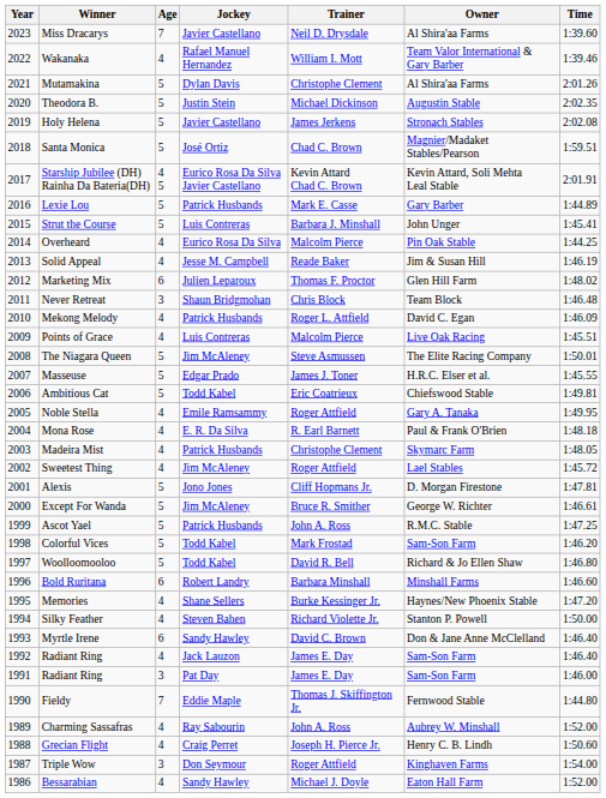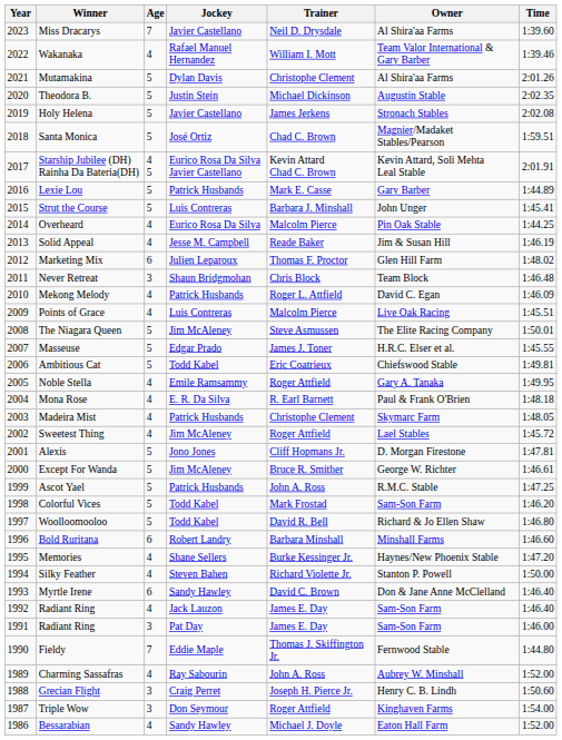 <table class="wikitable sortable" style="font-size:90%">
 <tr>
 <th width="36px">Year<br></th>
 <th width="140px">Winner<br></th>
 <th>Age<br></th>
 <th width="130px">Jockey<br></th>
 <th width="140px">Trainer<br></th>
 <th width="190px">Owner<br></th>
 <th>Time</th>
 </tr>
 <tr>
 <td>2023</td>
 <td>Miss Dracarys</td>
 <td>7</td>
 <td><a href='#'>Javier Castellano</a></td>
 <td><a href='#'>Neil D. Drysdale</a></td>
 <td>Al Shira'aa Farms</td>
 <td>1:39.60</td>
 </tr>
 <tr>
 <td>2022</td>
 <td>Wakanaka</td>
 <td>4</td>
 <td><a href='#'>Rafael Manuel Hernandez</a></td>
 <td><a href='#'>William I. Mott</a></td>
 <td><a href='#'>Team Valor International</a> & <a href='#'>Gary Barber</a></td>
 <td>1:39.46</td>
 </tr>
 <tr>
 <td>2021</td>
 <td>Mutamakina</td>
 <td>5</td>
 <td><a href='#'>Dylan Davis</a></td>
 <td><a href='#'>Christophe Clement</a></td>
 <td>Al Shira'aa Farms</td>
 <td>2:01.26</td>
 </tr>
 <tr>
 <td>2020</td>
 <td>Theodora B.</td>
 <td>5</td>
 <td><a href='#'>Justin Stein</a></td>
 <td><a href='#'>Michael Dickinson</a></td>
 <td><a href='#'>Augustin Stable</a></td>
 <td>2:02.35</td>
 </tr>
 <tr>
 <td>2019</td>
 <td>Holy Helena</td>
 <td>5</td>
 <td><a href='#'>Javier Castellano</a></td>
 <td><a href='#'>James Jerkens</a></td>
 <td><a href='#'>Stronach Stables</a></td>
 <td>2:02.08</td>
 </tr>
 <tr>
 <td>2018</td>
 <td>Santa Monica</td>
 <td>5</td>
 <td><a href='#'>José Ortiz</a></td>
 <td><a href='#'>Chad C. Brown</a></td>
 <td><a href='#'>Magnier</a>/Madaket Stables/Pearson</td>
 <td>1:59.51</td>
 </tr>
 <tr>
 <td>2017</td>
 <td><a href='#'>Starship Jubilee</a> (DH)<br>Rainha Da Bateria(DH)</td>
 <td>4<br>5</td>
 <td><a href='#'>Eurico Rosa Da Silva</a><br><a href='#'>Javier Castellano</a></td>
 <td>Kevin Attard<br><a href='#'>Chad C. Brown</a></td>
 <td>Kevin Attard, Soli Mehta<br>Leal Stable</td>
 <td>2:01.91</td>
 </tr>
 <tr>
 <td>2016</td>
 <td><a href='#'>Lexie Lou</a></td>
 <td>5</td>
 <td><a href='#'>Patrick Husbands</a></td>
 <td><a href='#'>Mark E. Casse</a></td>
 <td><a href='#'>Gary Barber</a></td>
 <td>1:44.89</td>
 </tr>
 <tr>
 <td>2015</td>
 <td><a href='#'>Strut the Course</a></td>
 <td>5</td>
 <td><a href='#'>Luis Contreras</a></td>
 <td><a href='#'>Barbara J. Minshall</a></td>
 <td>John Unger</td>
 <td>1:45.41</td>
 </tr>
 <tr>
 <td>2014</td>
 <td>Overheard</td>
 <td>4</td>
 <td><a href='#'>Eurico Rosa Da Silva</a></td>
 <td><a href='#'>Malcolm Pierce</a></td>
 <td><a href='#'>Pin Oak Stable</a></td>
 <td>1:44.25</td>
 </tr>
 <tr>
 <td>2013</td>
 <td>Solid Appeal</td>
 <td>4</td>
 <td><a href='#'>Jesse M. Campbell</a></td>
 <td><a href='#'>Reade Baker</a></td>
 <td>Jim & Susan Hill</td>
 <td>1:46.19</td>
 </tr>
 <tr>
 <td>2012</td>
 <td>Marketing Mix</td>
 <td>6</td>
 <td><a href='#'>Julien Leparoux</a></td>
 <td><a href='#'>Thomas F. Proctor</a></td>
 <td>Glen Hill Farm</td>
 <td>1:48.02</td>
 </tr>
 <tr>
 <td>2011</td>
 <td>Never Retreat</td>
 <td>3</td>
 <td><a href='#'>Shaun Bridgmohan</a></td>
 <td><a href='#'>Chris Block</a></td>
 <td>Team Block</td>
 <td>1:46.48</td>
 </tr>
 <tr>
 <td>2010</td>
 <td>Mekong Melody</td>
 <td>4</td>
 <td><a href='#'>Patrick Husbands</a></td>
 <td><a href='#'>Roger L. Attfield</a></td>
 <td>David C. Egan</td>
 <td>1:46.09</td>
 </tr>
 <tr>
 <td>2009</td>
 <td>Points of Grace</td>
 <td>4</td>
 <td><a href='#'>Luis Contreras</a></td>
 <td><a href='#'>Malcolm Pierce</a></td>
 <td><a href='#'>Live Oak Racing</a></td>
 <td>1:45.51</td>
 </tr>
 <tr>
 <td>2008</td>
 <td>The Niagara Queen</td>
 <td>5</td>
 <td><a href='#'>Jim McAleney</a></td>
 <td><a href='#'>Steve Asmussen</a></td>
 <td>The Elite Racing Company</td>
 <td>1:50.01</td>
 </tr>
 <tr>
 <td>2007</td>
 <td>Masseuse</td>
 <td>5</td>
 <td><a href='#'>Edgar Prado</a></td>
 <td><a href='#'>James J. Toner</a></td>
 <td>H.R.C. Elser et al.</td>
 <td>1:45.55</td>
 </tr>
 <tr>
 <td>2006</td>
 <td>Ambitious Cat</td>
 <td>5</td>
 <td><a href='#'>Todd Kabel</a></td>
 <td><a href='#'>Eric Coatrieux</a></td>
 <td>Chiefswood Stable</td>
 <td>1:49.81</td>
 </tr>
 <tr>
 <td>2005</td>
 <td>Noble Stella</td>
 <td>4</td>
 <td><a href='#'>Emile Ramsammy</a></td>
 <td><a href='#'>Roger Attfield</a></td>
 <td><a href='#'>Gary A. Tanaka</a></td>
 <td>1:49.95</td>
 </tr>
 <tr>
 <td>2004</td>
 <td>Mona Rose</td>
 <td>4</td>
 <td><a href='#'>E. R. Da Silva</a></td>
 <td><a href='#'>R. Earl Barnett</a></td>
 <td>Paul & Frank O'Brien</td>
 <td>1:48.18</td>
 </tr>
 <tr>
 <td>2003</td>
 <td>Madeira Mist</td>
 <td>4</td>
 <td><a href='#'>Patrick Husbands</a></td>
 <td><a href='#'>Christophe Clement</a></td>
 <td><a href='#'>Skymarc Farm</a></td>
 <td>1:48.05</td>
 </tr>
 <tr>
 <td>2002</td>
 <td>Sweetest Thing</td>
 <td>4</td>
 <td><a href='#'>Jim McAleney</a></td>
 <td><a href='#'>Roger Attfield</a></td>
 <td><a href='#'>Lael Stables</a></td>
 <td>1:45.72</td>
 </tr>
 <tr>
 <td>2001</td>
 <td>Alexis</td>
 <td>5</td>
 <td><a href='#'>Jono Jones</a></td>
 <td><a href='#'>Cliff Hopmans Jr.</a></td>
 <td>D. Morgan Firestone</td>
 <td>1:47.81</td>
 </tr>
 <tr>
 <td>2000</td>
 <td>Except For Wanda</td>
 <td>5</td>
 <td><a href='#'>Jim McAleney</a></td>
 <td><a href='#'>Bruce R. Smither</a></td>
 <td>George W. Richter</td>
 <td>1:46.61</td>
 </tr>
 <tr>
 <td>1999</td>
 <td>Ascot Yael</td>
 <td>5</td>
 <td><a href='#'>Patrick Husbands</a></td>
 <td><a href='#'>John A. Ross</a></td>
 <td>R.M.C. Stable</td>
 <td>1:47.25</td>
 </tr>
 <tr>
 <td>1998</td>
 <td>Colorful Vices</td>
 <td>5</td>
 <td><a href='#'>Todd Kabel</a></td>
 <td><a href='#'>Mark Frostad</a></td>
 <td><a href='#'>Sam-Son Farm</a></td>
 <td>1:46.20</td>
 </tr>
 <tr>
 <td>1997</td>
 <td>Woolloomooloo</td>
 <td>5</td>
 <td><a href='#'>Todd Kabel</a></td>
 <td><a href='#'>David R. Bell</a></td>
 <td>Richard & Jo Ellen Shaw</td>
 <td>1:46.80</td>
 </tr>
 <tr>
 <td>1996</td>
 <td><a href='#'>Bold Ruritana</a></td>
 <td>6</td>
 <td><a href='#'>Robert Landry</a></td>
 <td><a href='#'>Barbara Minshall</a></td>
 <td><a href='#'>Minshall Farms</a></td>
 <td>1:46.60</td>
 </tr>
 <tr>
 <td>1995</td>
 <td>Memories</td>
 <td>4</td>
 <td><a href='#'>Shane Sellers</a></td>
 <td><a href='#'>Burke Kessinger Jr.</a></td>
 <td>Haynes/New Phoenix Stable</td>
 <td>1:47.20</td>
 </tr>
 <tr>
 <td>1994</td>
 <td>Silky Feather</td>
 <td>4</td>
 <td><a href='#'>Steven Bahen</a></td>
 <td><a href='#'>Richard Violette Jr.</a></td>
 <td>Stanton P. Powell</td>
 <td>1:50.00</td>
 </tr>
 <tr>
 <td>1993</td>
 <td>Myrtle Irene</td>
 <td>6</td>
 <td><a href='#'>Sandy Hawley</a></td>
 <td><a href='#'>David C. Brown</a></td>
 <td>Don & Jane Anne McClelland</td>
 <td>1:46.40</td>
 </tr>
 <tr>
 <td>1992</td>
 <td>Radiant Ring</td>
 <td>4</td>
 <td><a href='#'>Jack Lauzon</a></td>
 <td><a href='#'>James E. Day</a></td>
 <td><a href='#'>Sam-Son Farm</a></td>
 <td>1:46.40</td>
 </tr>
 <tr>
 <td>1991</td>
 <td>Radiant Ring</td>
 <td>3</td>
 <td><a href='#'>Pat Day</a></td>
 <td><a href='#'>James E. Day</a></td>
 <td><a href='#'>Sam-Son Farm</a></td>
 <td>1:46.00</td>
 </tr>
 <tr>
 <td>1990</td>
 <td>Fieldy</td>
 <td>7</td>
 <td><a href='#'>Eddie Maple</a></td>
 <td><a href='#'>Thomas J. Skiffington Jr.</a></td>
 <td>Fernwood Stable</td>
 <td>1:44.80</td>
 </tr>
 <tr>
 <td>1989</td>
 <td>Charming Sassafras</td>
 <td>4</td>
 <td><a href='#'>Ray Sabourin</a></td>
 <td><a href='#'>John A. Ross</a></td>
 <td><a href='#'>Aubrey W. Minshall</a></td>
 <td>1:52.00</td>
 </tr>
 <tr>
 <td>1988</td>
 <td><a href='#'>Grecian Flight</a></td>
-<td>4</td>
+<td>3</td>
 <td><a href='#'>Craig Perret</a></td>
 <td><a href='#'>Joseph H. Pierce Jr.</a></td>
 <td>Henry C. B. Lindh</td>
 <td>1:50.60</td>
 </tr>
 <tr>
 <td>1987</td>
 <td>Triple Wow</td>
 <td>3</td>
 <td><a href='#'>Don Seymour</a></td>
 <td><a href='#'>Roger Attfield</a></td>
 <td><a href='#'>Kinghaven Farms</a></td>
 <td>1:54.00</td>
 </tr>
 <tr>
 <td>1986</td>
 <td><a href='#'>Bessarabian</a></td>
 <td>4</td>
 <td><a href='#'>Sandy Hawley</a></td>
 <td><a href='#'>Michael J. Doyle</a></td>
 <td><a href='#'>Eaton Hall Farm</a></td>
 <td>1:52.00</td>
 </tr>
 </table>
